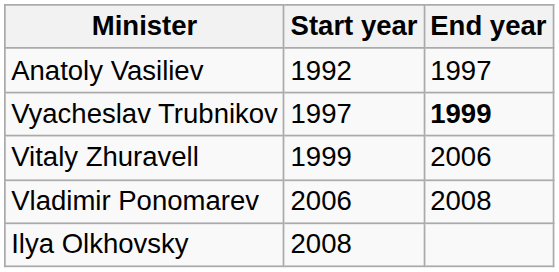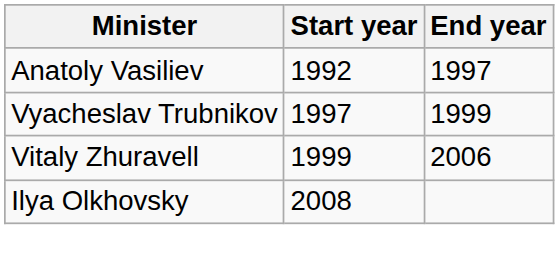 <table class="wikitable">
 <tr>
 <th>Minister</th>
 <th>Start year</th>
 <th>End year</th>
 </tr>
 <tr>
 <td>Anatoly Vasiliev</td>
 <td>1992</td>
 <td>1997</td>
 </tr>
 <tr>
 <td>Vyacheslav Trubnikov</td>
 <td>1997</td>
-<td><strong>1999</strong></td>
+<td>1999</td>
 </tr>
 <tr>
 <td>Vitaly Zhuravell</td>
 <td>1999</td>
 <td>2006</td>
 </tr>
 <tr>
-<td>Vladimir Ponomarev</td>
-<td>2006</td>
-<td>2008</td>
-</tr>
-<tr>
 <td>Ilya Olkhovsky</td>
 <td>2008</td>
 <td></td>
 </tr>
 </table>
